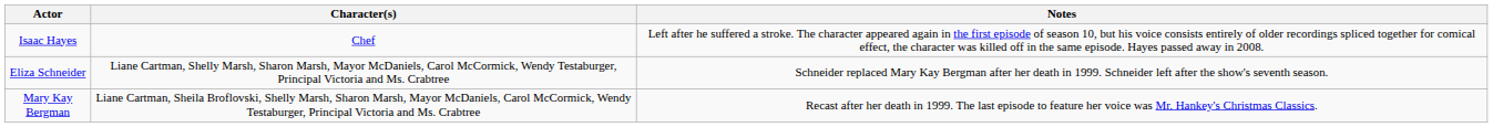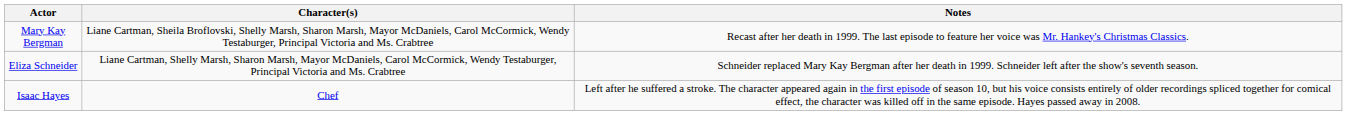 <table class="wikitable sortable" style="text-align:center">
 <tr>
 <th>Actor</th>
 <th>Character(s)</th>
 <th class="unsortable">Notes</th>
 </tr>
 <tr>
-<td><a href='#'>Isaac Hayes</a></td>
-<td><a href='#'>Chef</a></td>
-<td>Left after he suffered a stroke. The character appeared again in <a href='#'>the first episode</a> of season 10, but his voice consists entirely of older recordings spliced together for comical effect, the character was killed off in the same episode. Hayes passed away in 2008.</td>
+<td><a href='#'>Mary Kay Bergman</a></td>
+<td>Liane Cartman, Sheila Broflovski, Shelly Marsh, Sharon Marsh, Mayor McDaniels, Carol McCormick, Wendy Testaburger, Principal Victoria and Ms. Crabtree</td>
+<td>Recast after her death in 1999. The last episode to feature her voice was <a href='#'>Mr. Hankey's Christmas Classics</a>.</td>
 </tr>
 <tr>
 <td><a href='#'>Eliza Schneider</a></td>
 <td>Liane Cartman, Shelly Marsh, Sharon Marsh, Mayor McDaniels, Carol McCormick, Wendy Testaburger, Principal Victoria and Ms. Crabtree</td>
 <td>Schneider replaced Mary Kay Bergman after her death in 1999. Schneider left after the show's seventh season.</td>
 </tr>
 <tr>
-<td><a href='#'>Mary Kay Bergman</a></td>
-<td>Liane Cartman, Sheila Broflovski, Shelly Marsh, Sharon Marsh, Mayor McDaniels, Carol McCormick, Wendy Testaburger, Principal Victoria and Ms. Crabtree</td>
-<td>Recast after her death in 1999. The last episode to feature her voice was <a href='#'>Mr. Hankey's Christmas Classics</a>.</td>
+<td><a href='#'>Isaac Hayes</a></td>
+<td><a href='#'>Chef</a></td>
+<td>Left after he suffered a stroke. The character appeared again in <a href='#'>the first episode</a> of season 10, but his voice consists entirely of older recordings spliced together for comical effect, the character was killed off in the same episode. Hayes passed away in 2008.</td>
 </tr>
 </table>
